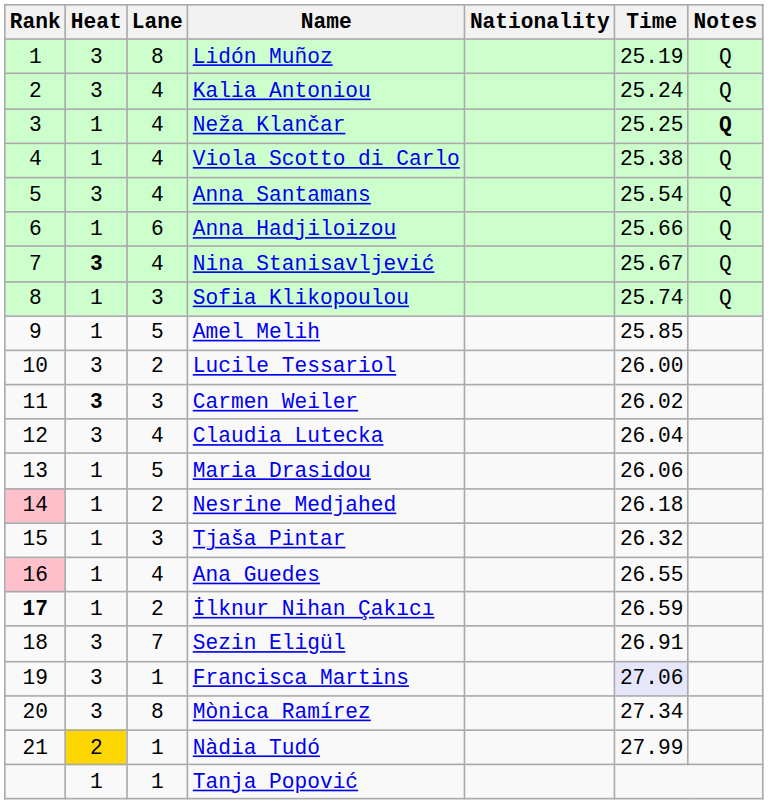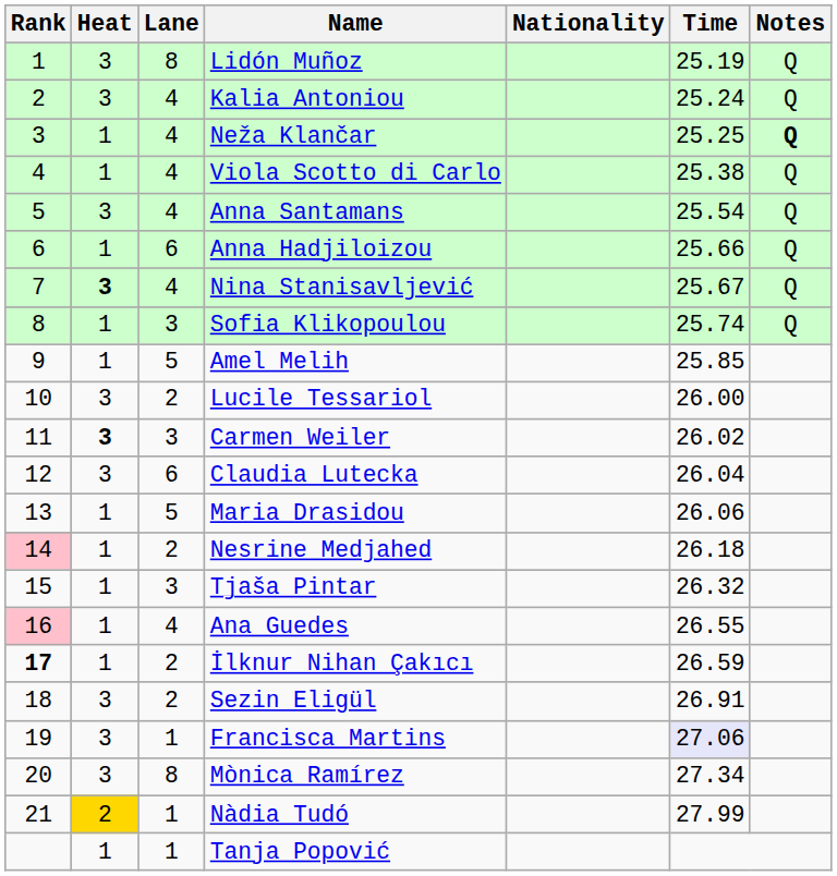 <table class="wikitable sortable" style="text-align:center">
 <tr>
 <th>Rank</th>
 <th>Heat</th>
 <th>Lane</th>
 <th>Name</th>
 <th>Nationality</th>
 <th>Time</th>
 <th>Notes</th>
 </tr>
 <tr bgcolor=ccffcc>
 <td>1</td>
 <td>3</td>
 <td>8</td>
 <td align=left><a href='#'>Lidón Muñoz</a></td>
 <td align=left></td>
 <td>25.19</td>
 <td>Q</td>
 </tr>
 <tr bgcolor=ccffcc>
 <td>2</td>
 <td>3</td>
 <td>4</td>
 <td align=left><a href='#'>Kalia Antoniou</a></td>
 <td align=left></td>
 <td>25.24</td>
 <td>Q</td>
 </tr>
 <tr bgcolor=ccffcc>
 <td>3</td>
 <td>1</td>
 <td>4</td>
 <td align=left><a href='#'>Neža Klančar</a></td>
 <td align=left></td>
 <td>25.25</td>
 <td><strong>Q</strong></td>
 </tr>
 <tr bgcolor=ccffcc>
 <td>4</td>
 <td>1</td>
 <td>4</td>
 <td align=left><a href='#'>Viola Scotto di Carlo</a></td>
 <td align=left></td>
 <td>25.38</td>
 <td>Q</td>
 </tr>
 <tr bgcolor=ccffcc>
 <td>5</td>
 <td>3</td>
 <td>4</td>
 <td align=left><a href='#'>Anna Santamans</a></td>
 <td align=left></td>
 <td>25.54</td>
 <td>Q</td>
 </tr>
 <tr bgcolor=ccffcc>
 <td>6</td>
 <td>1</td>
 <td>6</td>
 <td align=left><a href='#'>Anna Hadjiloizou</a></td>
 <td align=left></td>
 <td>25.66</td>
 <td>Q</td>
 </tr>
 <tr bgcolor=ccffcc>
 <td>7</td>
 <td><strong>3</strong></td>
 <td>4</td>
 <td align=left><a href='#'>Nina Stanisavljević</a></td>
 <td align=left></td>
 <td>25.67</td>
 <td>Q</td>
 </tr>
 <tr bgcolor=ccffcc>
 <td>8</td>
 <td>1</td>
 <td>3</td>
 <td align=left><a href='#'>Sofia Klikopoulou</a></td>
 <td align=left></td>
 <td>25.74</td>
 <td>Q</td>
 </tr>
 <tr>
 <td>9</td>
 <td>1</td>
 <td>5</td>
 <td align=left><a href='#'>Amel Melih</a></td>
 <td align=left></td>
 <td>25.85</td>
 <td></td>
 </tr>
 <tr>
 <td>10</td>
 <td>3</td>
 <td>2</td>
 <td align=left><a href='#'>Lucile Tessariol</a></td>
 <td align=left></td>
 <td>26.00</td>
 <td></td>
 </tr>
 <tr>
 <td>11</td>
 <td><strong>3</strong></td>
 <td>3</td>
 <td align=left><a href='#'>Carmen Weiler</a></td>
 <td align=left></td>
 <td>26.02</td>
 <td></td>
 </tr>
 <tr>
 <td>12</td>
 <td>3</td>
-<td>4</td>
+<td>6</td>
 <td align=left><a href='#'>Claudia Lutecka</a></td>
 <td align=left></td>
 <td>26.04</td>
 <td></td>
 </tr>
 <tr>
 <td>13</td>
 <td>1</td>
 <td>5</td>
 <td align=left><a href='#'>Maria Drasidou</a></td>
 <td align=left></td>
 <td>26.06</td>
 <td></td>
 </tr>
 <tr>
 <td style="background: pink;">14</td>
 <td>1</td>
 <td>2</td>
 <td align=left><a href='#'>Nesrine Medjahed</a></td>
 <td align=left></td>
 <td>26.18</td>
 <td></td>
 </tr>
 <tr>
 <td>15</td>
 <td>1</td>
 <td>3</td>
 <td align=left><a href='#'>Tjaša Pintar</a></td>
 <td align=left></td>
 <td>26.32</td>
 <td></td>
 </tr>
 <tr>
 <td style="background: pink;">16</td>
 <td>1</td>
 <td>4</td>
 <td align=left><a href='#'>Ana Guedes</a></td>
 <td align=left></td>
 <td>26.55</td>
 <td></td>
 </tr>
 <tr>
 <td><strong>17</strong></td>
 <td>1</td>
 <td>2</td>
 <td align=left><a href='#'>İlknur Nihan Çakıcı</a></td>
 <td align=left></td>
 <td>26.59</td>
 <td></td>
 </tr>
 <tr>
 <td>18</td>
 <td>3</td>
-<td>7</td>
+<td>2</td>
 <td align=left><a href='#'>Sezin Eligül</a></td>
 <td align=left></td>
 <td>26.91</td>
 <td></td>
 </tr>
 <tr>
 <td>19</td>
 <td>3</td>
 <td>1</td>
 <td align=left><a href='#'>Francisca Martins</a></td>
 <td align=left></td>
 <td style="background: lavender;">27.06</td>
 <td></td>
 </tr>
 <tr>
 <td>20</td>
 <td>3</td>
 <td>8</td>
 <td align=left><a href='#'>Mònica Ramírez</a></td>
 <td align=left></td>
 <td>27.34</td>
 <td></td>
 </tr>
 <tr>
 <td>21</td>
 <td style="background: gold;">2</td>
 <td>1</td>
 <td align=left><a href='#'>Nàdia Tudó</a></td>
 <td align=left></td>
 <td>27.99</td>
 <td></td>
 </tr>
 <tr>
 <td></td>
 <td>1</td>
 <td>1</td>
 <td align=left><a href='#'>Tanja Popović</a></td>
 <td align=left></td>
 <td colspan=2></td>
 </tr>
 </table>
